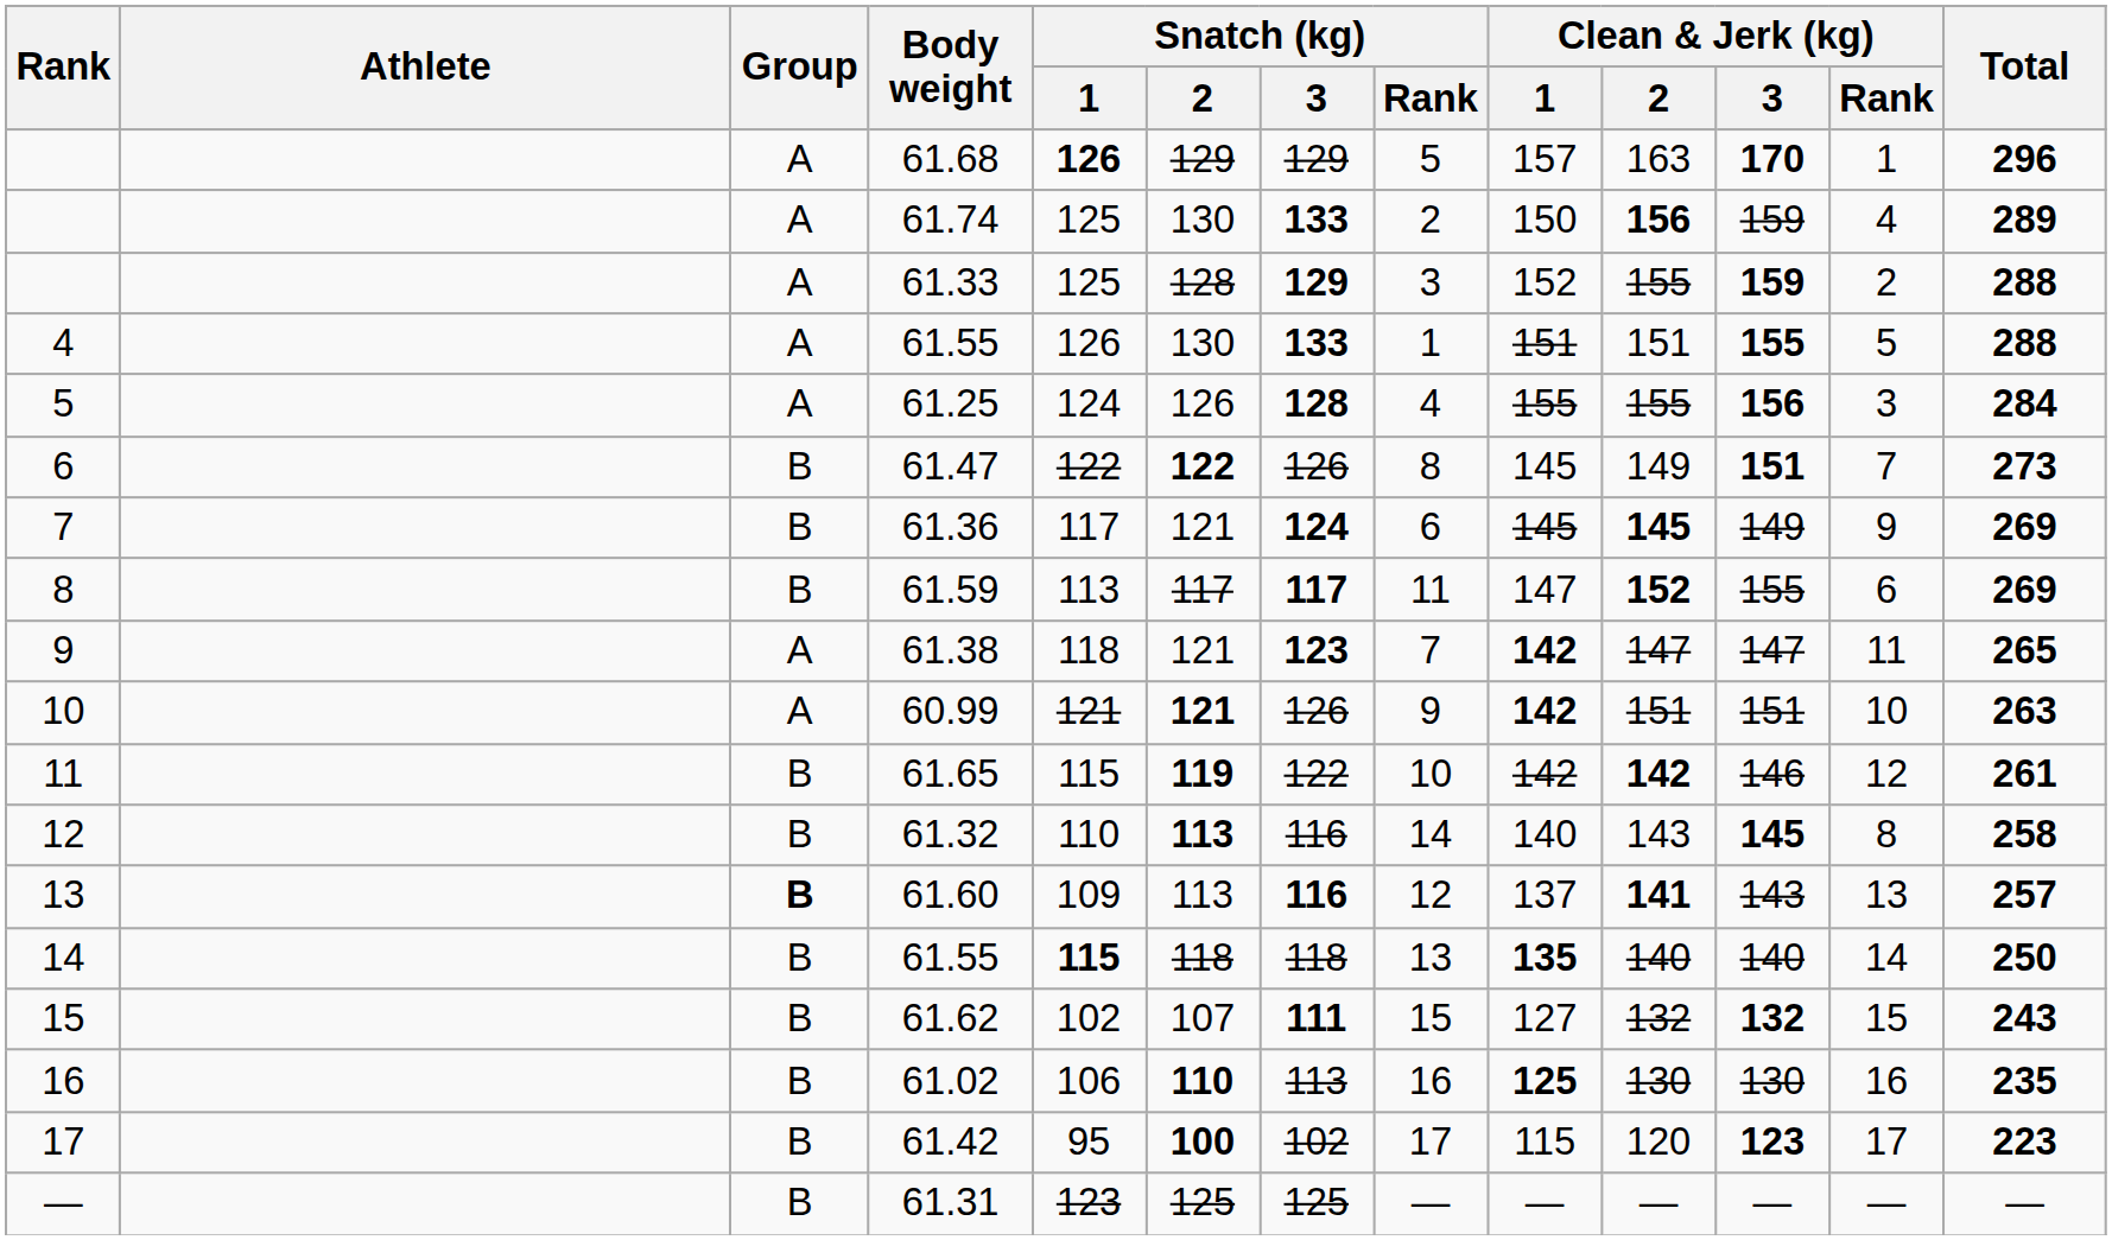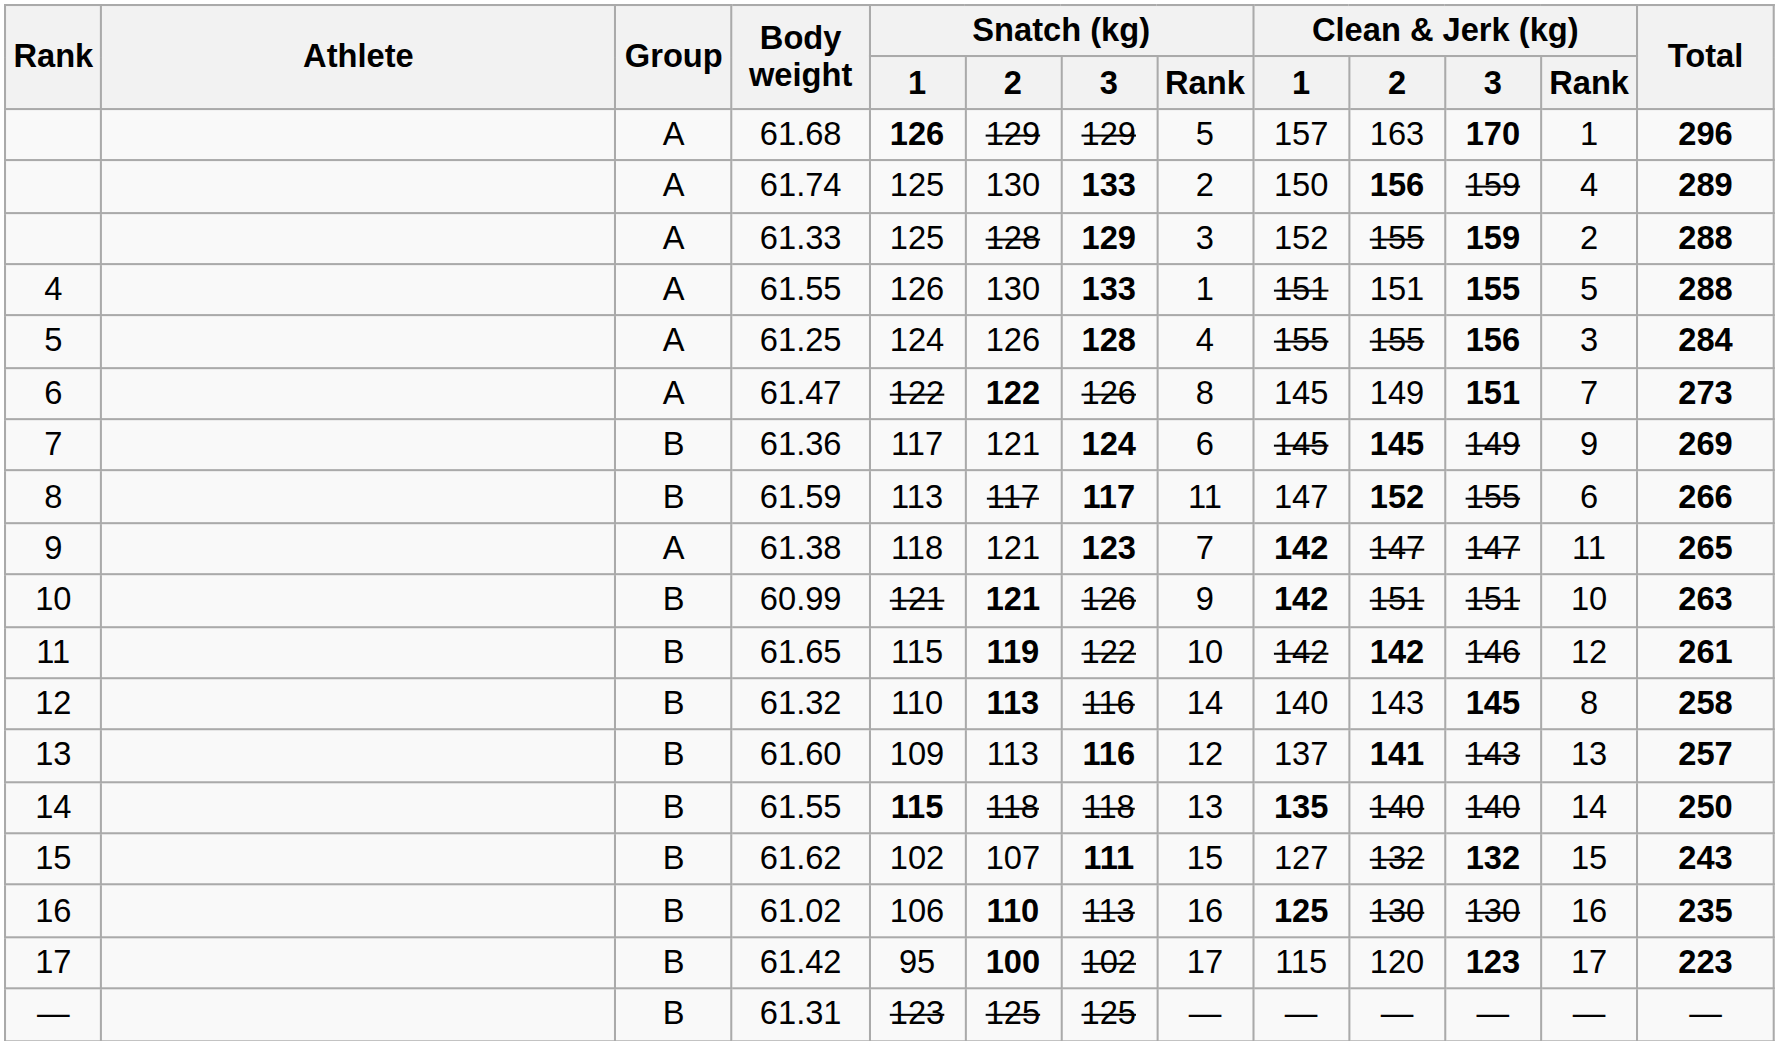 <table class = "wikitable" style="text-align:center;">
 <tr>
 <th rowspan=2 width=40>Rank</th>
 <th rowspan=2 width=250>Athlete</th>
 <th rowspan=2 width=50>Group</th>
 <th rowspan=2 width=60>Body weight</th>
 <th colspan=4>Snatch (kg)</th>
 <th colspan=4>Clean & Jerk (kg)</th>
 <th rowspan=2 width=60>Total</th>
 </tr>
 <tr>
 <th width=40>1</th>
 <th width=40>2</th>
 <th width=40>3</th>
 <th width=40>Rank</th>
 <th width=40>1</th>
 <th width=40>2</th>
 <th width=40>3</th>
 <th width=40>Rank</th>
 </tr>
 <tr>
 <td></td>
 <td align=left></td>
 <td>A</td>
 <td>61.68</td>
 <td><strong>126</strong></td>
 <td><s>129</s></td>
 <td><s>129</s></td>
 <td>5</td>
 <td>157</td>
 <td>163</td>
 <td><strong>170</strong></td>
 <td>1</td>
 <td><strong>296</strong></td>
 </tr>
 <tr>
 <td></td>
 <td align=left></td>
 <td>A</td>
 <td>61.74</td>
 <td>125</td>
 <td>130</td>
 <td><strong>133</strong></td>
 <td>2</td>
 <td>150</td>
 <td><strong>156</strong></td>
 <td><s>159</s></td>
 <td>4</td>
 <td><strong>289</strong></td>
 </tr>
 <tr>
 <td></td>
 <td align=left></td>
 <td>A</td>
 <td>61.33</td>
 <td>125</td>
 <td><s>128</s></td>
 <td><strong>129</strong></td>
 <td>3</td>
 <td>152</td>
 <td><s>155</s></td>
 <td><strong>159</strong></td>
 <td>2</td>
 <td><strong>288</strong></td>
 </tr>
 <tr>
 <td>4</td>
 <td align=left></td>
 <td>A</td>
 <td>61.55</td>
 <td>126</td>
 <td>130</td>
 <td><strong>133</strong></td>
 <td>1</td>
 <td><s>151</s></td>
 <td>151</td>
 <td><strong>155</strong></td>
 <td>5</td>
 <td><strong>288</strong></td>
 </tr>
 <tr>
 <td>5</td>
 <td align=left></td>
 <td>A</td>
 <td>61.25</td>
 <td>124</td>
 <td>126</td>
 <td><strong>128</strong></td>
 <td>4</td>
 <td><s>155</s></td>
 <td><s>155</s></td>
 <td><strong>156</strong></td>
 <td>3</td>
 <td><strong>284</strong></td>
 </tr>
 <tr>
 <td>6</td>
 <td align=left></td>
-<td>B</td>
+<td>A</td>
 <td>61.47</td>
 <td><s>122</s></td>
 <td><strong>122</strong></td>
 <td><s>126</s></td>
 <td>8</td>
 <td>145</td>
 <td>149</td>
 <td><strong>151</strong></td>
 <td>7</td>
 <td><strong>273</strong></td>
 </tr>
 <tr>
 <td>7</td>
 <td align=left></td>
 <td>B</td>
 <td>61.36</td>
 <td>117</td>
 <td>121</td>
 <td><strong>124</strong></td>
 <td>6</td>
 <td><s>145</s></td>
 <td><strong>145</strong></td>
 <td><s>149</s></td>
 <td>9</td>
 <td><strong>269</strong></td>
 </tr>
 <tr>
 <td>8</td>
 <td align=left></td>
 <td>B</td>
 <td>61.59</td>
 <td>113</td>
 <td><s>117</s></td>
 <td><strong>117</strong></td>
 <td>11</td>
 <td>147</td>
 <td><strong>152</strong></td>
 <td><s>155</s></td>
 <td>6</td>
-<td><strong>269</strong></td>
+<td><strong>266</strong></td>
 </tr>
 <tr>
 <td>9</td>
 <td align=left></td>
 <td>A</td>
 <td>61.38</td>
 <td>118</td>
 <td>121</td>
 <td><strong>123</strong></td>
 <td>7</td>
 <td><strong>142</strong></td>
 <td><s>147</s></td>
 <td><s>147</s></td>
 <td>11</td>
 <td><strong>265</strong></td>
 </tr>
 <tr>
 <td>10</td>
 <td align=left></td>
-<td>A</td>
+<td>B</td>
 <td>60.99</td>
 <td><s>121</s></td>
 <td><strong>121</strong></td>
 <td><s>126</s></td>
 <td>9</td>
 <td><strong>142</strong></td>
 <td><s>151</s></td>
 <td><s>151</s></td>
 <td>10</td>
 <td><strong>263</strong></td>
 </tr>
 <tr>
 <td>11</td>
 <td align=left></td>
 <td>B</td>
 <td>61.65</td>
 <td>115</td>
 <td><strong>119</strong></td>
 <td><s>122</s></td>
 <td>10</td>
 <td><s>142</s></td>
 <td><strong>142</strong></td>
 <td><s>146</s></td>
 <td>12</td>
 <td><strong>261</strong></td>
 </tr>
 <tr>
 <td>12</td>
 <td align=left></td>
 <td>B</td>
 <td>61.32</td>
 <td>110</td>
 <td><strong>113</strong></td>
 <td><s>116</s></td>
 <td>14</td>
 <td>140</td>
 <td>143</td>
 <td><strong>145</strong></td>
 <td>8</td>
 <td><strong>258</strong></td>
 </tr>
 <tr>
 <td>13</td>
 <td align=left></td>
-<td><strong>B</strong></td>
+<td>B</td>
 <td>61.60</td>
 <td>109</td>
 <td>113</td>
 <td><strong>116</strong></td>
 <td>12</td>
 <td>137</td>
 <td><strong>141</strong></td>
 <td><s>143</s></td>
 <td>13</td>
 <td><strong>257</strong></td>
 </tr>
 <tr>
 <td>14</td>
 <td align=left></td>
 <td>B</td>
 <td>61.55</td>
 <td><strong>115</strong></td>
 <td><s>118</s></td>
 <td><s>118</s></td>
 <td>13</td>
 <td><strong>135</strong></td>
 <td><s>140</s></td>
 <td><s>140</s></td>
 <td>14</td>
 <td><strong>250</strong></td>
 </tr>
 <tr>
 <td>15</td>
 <td align=left></td>
 <td>B</td>
 <td>61.62</td>
 <td>102</td>
 <td>107</td>
 <td><strong>111</strong></td>
 <td>15</td>
 <td>127</td>
 <td><s>132</s></td>
 <td><strong>132</strong></td>
 <td>15</td>
 <td><strong>243</strong></td>
 </tr>
 <tr>
 <td>16</td>
 <td align=left></td>
 <td>B</td>
 <td>61.02</td>
 <td>106</td>
 <td><strong>110</strong></td>
 <td><s>113</s></td>
 <td>16</td>
 <td><strong>125</strong></td>
 <td><s>130</s></td>
 <td><s>130</s></td>
 <td>16</td>
 <td><strong>235</strong></td>
 </tr>
 <tr>
 <td>17</td>
 <td align=left></td>
 <td>B</td>
 <td>61.42</td>
 <td>95</td>
 <td><strong>100</strong></td>
 <td><s>102</s></td>
 <td>17</td>
 <td>115</td>
 <td>120</td>
 <td><strong>123</strong></td>
 <td>17</td>
 <td><strong>223</strong></td>
 </tr>
 <tr>
 <td>—</td>
 <td align=left></td>
 <td>B</td>
 <td>61.31</td>
 <td><s>123</s></td>
 <td><s>125</s></td>
 <td><s>125</s></td>
 <td>—</td>
 <td>—</td>
 <td>—</td>
 <td>—</td>
 <td>—</td>
 <td>—</td>
 </tr>
 </table>
